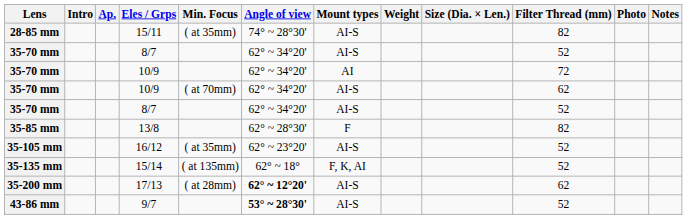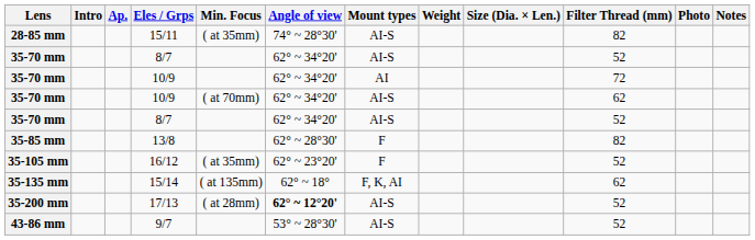 <table class="wikitable sortable" style="font-size:85%;text-align:center;">
 <tr>
 <th data-sort-type="text">Lens</th>
 <th data-sort-type="isoDate">Intro</th>
 <th data-sort-type="text"><a href='#'>Ap.</a></th>
 <th data-sort-type="number"><a href='#'>Eles / Grps</a></th>
 <th data-sort-type="number">Min. Focus</th>
 <th data-sort-type="number"><a href='#'>Angle of view</a></th>
 <th data-sort-type="text">Mount types</th>
 <th data-sort-type="number">Weight</th>
 <th data-sort-type="number">Size (Dia. × Len.)</th>
 <th data-sort-type="number">Filter Thread (mm)</th>
 <th class="unsortable">Photo</th>
 <th class="unsortable">Notes</th>
 </tr>
 <tr>
 <th>28-85 mm </th>
 <td></td>
 <td></td>
 <td>15/11</td>
 <td> ( at 35mm)</td>
 <td>74° ~ 28°30'</td>
 <td>AI-S</td>
 <td></td>
 <td></td>
 <td>82</td>
 <td></td>
 <td style="text-align:left;"></td>
 </tr>
 <tr>
 <th>35-70 mm </th>
 <td></td>
 <td></td>
 <td>8/7</td>
 <td></td>
 <td>62° ~ 34°20'</td>
 <td>AI-S</td>
 <td></td>
 <td></td>
 <td>52</td>
 <td></td>
 <td style="text-align:left;"></td>
 </tr>
 <tr>
 <th>35-70 mm </th>
 <td></td>
 <td></td>
 <td>10/9</td>
 <td></td>
 <td>62° ~ 34°20'</td>
 <td>AI</td>
 <td></td>
 <td></td>
 <td>72</td>
 <td></td>
 <td style="text-align:left;"></td>
 </tr>
 <tr>
 <th>35-70 mm </th>
 <td></td>
 <td></td>
 <td>10/9</td>
 <td> ( at 70mm)</td>
 <td>62° ~ 34°20'</td>
 <td>AI-S</td>
 <td></td>
 <td></td>
 <td>62</td>
 <td></td>
 <td style="text-align:left;"></td>
 </tr>
 <tr>
 <th>35-70 mm </th>
 <td></td>
 <td></td>
 <td>8/7</td>
 <td></td>
 <td>62° ~ 34°20'</td>
 <td>AI-S</td>
 <td></td>
 <td></td>
 <td>52</td>
 <td></td>
 <td style="text-align:left;"></td>
 </tr>
 <tr>
 <th>35-85 mm </th>
 <td></td>
 <td></td>
 <td>13/8</td>
 <td></td>
 <td>62° ~ 28°30'</td>
 <td>F</td>
 <td></td>
 <td></td>
 <td>82</td>
 <td></td>
 <td style="text-align:left;"></td>
 </tr>
 <tr>
 <th>35-105 mm </th>
 <td></td>
 <td></td>
 <td>16/12</td>
 <td> ( at 35mm)</td>
 <td>62° ~ 23°20'</td>
-<td>AI-S</td>
+<td>F</td>
 <td></td>
 <td></td>
 <td>52</td>
 <td></td>
 <td style="text-align:left;"></td>
 </tr>
 <tr>
 <th>35-135 mm </th>
 <td></td>
 <td></td>
 <td>15/14</td>
 <td> ( at 135mm)</td>
 <td>62° ~ 18°</td>
 <td>F, K, AI</td>
 <td></td>
 <td></td>
-<td>52</td>
+<td>62</td>
 <td></td>
 <td style="text-align:left;"></td>
 </tr>
 <tr>
 <th>35-200 mm </th>
 <td></td>
 <td></td>
 <td>17/13</td>
 <td> ( at 28mm)</td>
 <td><strong>62° ~ 12°20'</strong></td>
 <td>AI-S</td>
 <td></td>
 <td></td>
-<td>62</td>
+<td>52</td>
 <td></td>
 <td style="text-align:left;"></td>
 </tr>
 <tr>
 <th>43-86 mm </th>
 <td></td>
 <td></td>
 <td>9/7</td>
 <td></td>
-<td><strong>53° ~ 28°30'</strong></td>
+<td>53° ~ 28°30'</td>
 <td>AI-S</td>
 <td></td>
 <td></td>
 <td>52</td>
 <td></td>
 <td style="text-align:left;"></td>
 </tr>
 </table>
